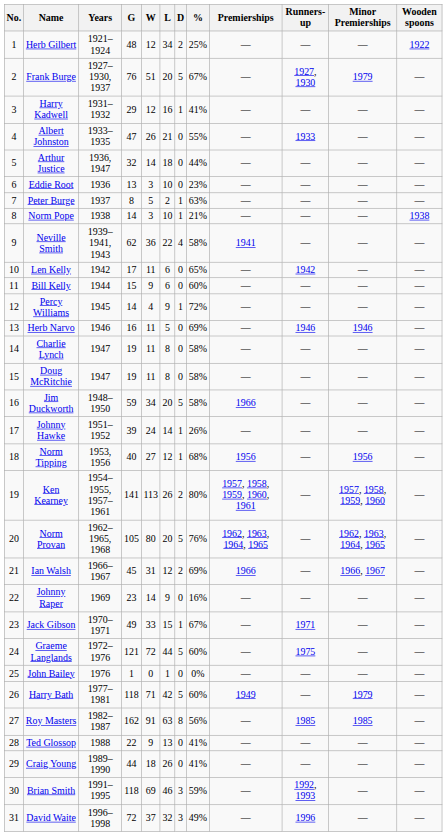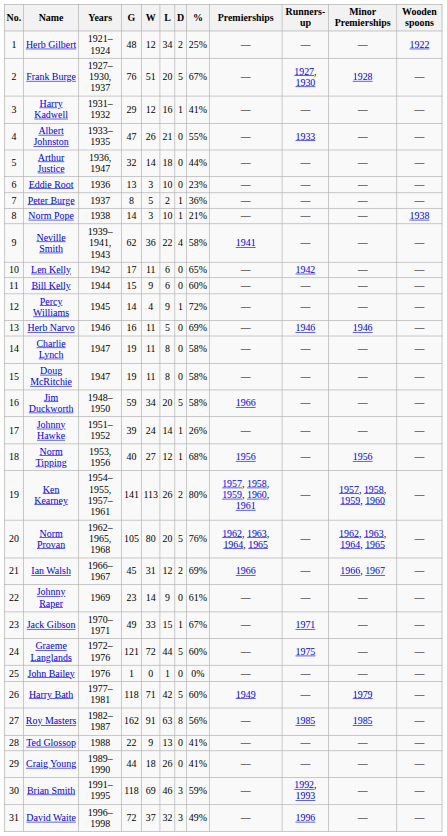 <table class="wikitable sortable" width="80%" style="text-align: center;">
 <tr>
 <th>No.</th>
 <th>Name</th>
 <th>Years</th>
 <th>G</th>
 <th>W</th>
 <th>L</th>
 <th>D</th>
 <th>%</th>
 <th>Premierships</th>
 <th>Runners-up</th>
 <th>Minor Premierships</th>
 <th>Wooden spoons</th>
 </tr>
 <tr>
 <td>1</td>
 <td><a href='#'>Herb Gilbert</a></td>
 <td>1921–1924</td>
 <td>48</td>
 <td>12</td>
 <td>34</td>
 <td>2</td>
 <td>25%</td>
 <td>—</td>
 <td>—</td>
 <td>—</td>
 <td><a href='#'>1922</a></td>
 </tr>
 <tr>
 <td>2</td>
 <td><a href='#'>Frank Burge</a></td>
 <td>1927–1930, 1937</td>
 <td>76</td>
 <td>51</td>
 <td>20</td>
 <td>5</td>
 <td>67%</td>
 <td>—</td>
 <td><a href='#'>1927</a>, <a href='#'>1930</a></td>
-<td><a href='#'>1979</a></td>
+<td><a href='#'>1928</a></td>
 <td>—</td>
 </tr>
 <tr>
 <td>3</td>
 <td><a href='#'>Harry Kadwell</a></td>
 <td>1931–1932</td>
 <td>29</td>
 <td>12</td>
 <td>16</td>
 <td>1</td>
 <td>41%</td>
 <td>—</td>
 <td>—</td>
 <td>—</td>
 <td>—</td>
 </tr>
 <tr>
 <td>4</td>
 <td><a href='#'>Albert Johnston</a></td>
 <td>1933–1935</td>
 <td>47</td>
 <td>26</td>
 <td>21</td>
 <td>0</td>
 <td>55%</td>
 <td>—</td>
 <td><a href='#'>1933</a></td>
 <td>—</td>
 <td>—</td>
 </tr>
 <tr>
 <td>5</td>
 <td><a href='#'>Arthur Justice</a></td>
 <td>1936, 1947</td>
 <td>32</td>
 <td>14</td>
 <td>18</td>
 <td>0</td>
 <td>44%</td>
 <td>—</td>
 <td>—</td>
 <td>—</td>
 <td>—</td>
 </tr>
 <tr>
 <td>6</td>
 <td><a href='#'>Eddie Root</a></td>
 <td>1936</td>
 <td>13</td>
 <td>3</td>
 <td>10</td>
 <td>0</td>
 <td>23%</td>
 <td>—</td>
 <td>—</td>
 <td>—</td>
 <td>—</td>
 </tr>
 <tr>
 <td>7</td>
 <td><a href='#'>Peter Burge</a></td>
 <td>1937</td>
 <td>8</td>
 <td>5</td>
 <td>2</td>
 <td>1</td>
-<td>63%</td>
+<td>36%</td>
 <td>—</td>
 <td>—</td>
 <td>—</td>
 <td>—</td>
 </tr>
 <tr>
 <td>8</td>
 <td><a href='#'>Norm Pope</a></td>
 <td>1938</td>
 <td>14</td>
 <td>3</td>
 <td>10</td>
 <td>1</td>
 <td>21%</td>
 <td>—</td>
 <td>—</td>
 <td>—</td>
 <td><a href='#'>1938</a></td>
 </tr>
 <tr>
 <td>9</td>
 <td><a href='#'>Neville Smith</a></td>
 <td>1939–1941, 1943</td>
 <td>62</td>
 <td>36</td>
 <td>22</td>
 <td>4</td>
 <td>58%</td>
 <td><a href='#'>1941</a></td>
 <td>—</td>
 <td>—</td>
 <td>—</td>
 </tr>
 <tr>
 <td>10</td>
 <td><a href='#'>Len Kelly</a></td>
 <td>1942</td>
 <td>17</td>
 <td>11</td>
 <td>6</td>
 <td>0</td>
 <td>65%</td>
 <td>—</td>
 <td><a href='#'>1942</a></td>
 <td>—</td>
 <td>—</td>
 </tr>
 <tr>
 <td>11</td>
 <td><a href='#'>Bill Kelly</a></td>
 <td>1944</td>
 <td>15</td>
 <td>9</td>
 <td>6</td>
 <td>0</td>
 <td>60%</td>
 <td>—</td>
 <td>—</td>
 <td>—</td>
 <td>—</td>
 </tr>
 <tr>
 <td>12</td>
 <td><a href='#'>Percy Williams</a></td>
 <td>1945</td>
 <td>14</td>
 <td>4</td>
 <td>9</td>
 <td>1</td>
 <td>72%</td>
 <td>—</td>
 <td>—</td>
 <td>—</td>
 <td>—</td>
 </tr>
 <tr>
 <td>13</td>
 <td><a href='#'>Herb Narvo</a></td>
 <td>1946</td>
 <td>16</td>
 <td>11</td>
 <td>5</td>
 <td>0</td>
 <td>69%</td>
 <td>—</td>
 <td><a href='#'>1946</a></td>
 <td><a href='#'>1946</a></td>
 <td>—</td>
 </tr>
 <tr>
 <td>14</td>
 <td><a href='#'>Charlie Lynch</a></td>
 <td>1947</td>
 <td>19</td>
 <td>11</td>
 <td>8</td>
 <td>0</td>
 <td>58%</td>
 <td>—</td>
 <td>—</td>
 <td>—</td>
 <td>—</td>
 </tr>
 <tr>
 <td>15</td>
 <td><a href='#'>Doug McRitchie</a></td>
 <td>1947</td>
 <td>19</td>
 <td>11</td>
 <td>8</td>
 <td>0</td>
 <td>58%</td>
 <td>—</td>
 <td>—</td>
 <td>—</td>
 <td>—</td>
 </tr>
 <tr>
 <td>16</td>
 <td><a href='#'>Jim Duckworth</a></td>
 <td>1948–1950</td>
 <td>59</td>
 <td>34</td>
 <td>20</td>
 <td>5</td>
 <td>58%</td>
 <td><a href='#'>1966</a></td>
 <td>—</td>
 <td>—</td>
 <td>—</td>
 </tr>
 <tr>
 <td>17</td>
 <td><a href='#'>Johnny Hawke</a></td>
 <td>1951–1952</td>
 <td>39</td>
 <td>24</td>
 <td>14</td>
 <td>1</td>
 <td>26%</td>
 <td>—</td>
 <td>—</td>
 <td>—</td>
 <td>—</td>
 </tr>
 <tr>
 <td>18</td>
 <td><a href='#'>Norm Tipping</a></td>
 <td>1953, 1956</td>
 <td>40</td>
 <td>27</td>
 <td>12</td>
 <td>1</td>
 <td>68%</td>
 <td><a href='#'>1956</a></td>
 <td>—</td>
 <td><a href='#'>1956</a></td>
 <td>—</td>
 </tr>
 <tr>
 <td>19</td>
 <td><a href='#'>Ken Kearney</a></td>
 <td>1954–1955, 1957–1961</td>
 <td>141</td>
 <td>113</td>
 <td>26</td>
 <td>2</td>
 <td>80%</td>
 <td><a href='#'>1957</a>, <a href='#'>1958</a>, <a href='#'>1959</a>, <a href='#'>1960</a>, <a href='#'>1961</a></td>
 <td>—</td>
 <td><a href='#'>1957</a>, <a href='#'>1958</a>, <a href='#'>1959</a>, <a href='#'>1960</a></td>
 <td>—</td>
 </tr>
 <tr>
 <td>20</td>
 <td><a href='#'>Norm Provan</a></td>
 <td>1962–1965, 1968</td>
 <td>105</td>
 <td>80</td>
 <td>20</td>
 <td>5</td>
 <td>76%</td>
 <td><a href='#'>1962</a>, <a href='#'>1963</a>, <a href='#'>1964</a>, <a href='#'>1965</a></td>
 <td>—</td>
 <td><a href='#'>1962</a>, <a href='#'>1963</a>, <a href='#'>1964</a>, <a href='#'>1965</a></td>
 <td>—</td>
 </tr>
 <tr>
 <td>21</td>
 <td><a href='#'>Ian Walsh</a></td>
 <td>1966–1967</td>
 <td>45</td>
 <td>31</td>
 <td>12</td>
 <td>2</td>
 <td>69%</td>
 <td><a href='#'>1966</a></td>
 <td>—</td>
 <td><a href='#'>1966</a>, <a href='#'>1967</a></td>
 <td>—</td>
 </tr>
 <tr>
 <td>22</td>
 <td><a href='#'>Johnny Raper</a></td>
 <td>1969</td>
 <td>23</td>
 <td>14</td>
 <td>9</td>
 <td>0</td>
-<td>16%</td>
+<td>61%</td>
 <td>—</td>
 <td>—</td>
 <td>—</td>
 <td>—</td>
 </tr>
 <tr>
 <td>23</td>
 <td><a href='#'>Jack Gibson</a></td>
 <td>1970–1971</td>
 <td>49</td>
 <td>33</td>
 <td>15</td>
 <td>1</td>
 <td>67%</td>
 <td>—</td>
 <td><a href='#'>1971</a></td>
 <td>—</td>
 <td>—</td>
 </tr>
 <tr>
 <td>24</td>
 <td><a href='#'>Graeme Langlands</a></td>
 <td>1972–1976</td>
 <td>121</td>
 <td>72</td>
 <td>44</td>
 <td>5</td>
 <td>60%</td>
 <td>—</td>
 <td><a href='#'>1975</a></td>
 <td>—</td>
 <td>—</td>
 </tr>
 <tr>
 <td>25</td>
 <td><a href='#'>John Bailey</a></td>
 <td>1976</td>
 <td>1</td>
 <td>0</td>
 <td>1</td>
 <td>0</td>
 <td>0%</td>
 <td>—</td>
 <td>—</td>
 <td>—</td>
 <td>—</td>
 </tr>
 <tr>
 <td>26</td>
 <td><a href='#'>Harry Bath</a></td>
 <td>1977–1981</td>
 <td>118</td>
 <td>71</td>
 <td>42</td>
 <td>5</td>
 <td>60%</td>
 <td><a href='#'>1949</a></td>
 <td>—</td>
 <td><a href='#'>1979</a></td>
 <td>—</td>
 </tr>
 <tr>
 <td>27</td>
 <td><a href='#'>Roy Masters</a></td>
 <td>1982–1987</td>
 <td>162</td>
 <td>91</td>
 <td>63</td>
 <td>8</td>
 <td>56%</td>
 <td>—</td>
 <td><a href='#'>1985</a></td>
 <td><a href='#'>1985</a></td>
 <td>—</td>
 </tr>
 <tr>
 <td>28</td>
 <td><a href='#'>Ted Glossop</a></td>
 <td>1988</td>
 <td>22</td>
 <td>9</td>
 <td>13</td>
 <td>0</td>
 <td>41%</td>
 <td>—</td>
 <td>—</td>
 <td>—</td>
 <td>—</td>
 </tr>
 <tr>
 <td>29</td>
 <td><a href='#'>Craig Young</a></td>
 <td>1989–1990</td>
 <td>44</td>
 <td>18</td>
 <td>26</td>
 <td>0</td>
 <td>41%</td>
 <td>—</td>
 <td>—</td>
 <td>—</td>
 <td>—</td>
 </tr>
 <tr>
 <td>30</td>
 <td><a href='#'>Brian Smith</a></td>
 <td>1991–1995</td>
 <td>118</td>
 <td>69</td>
 <td>46</td>
 <td>3</td>
 <td>59%</td>
 <td>—</td>
 <td><a href='#'>1992</a>, <a href='#'>1993</a></td>
 <td>—</td>
 <td>—</td>
 </tr>
 <tr>
 <td>31</td>
 <td><a href='#'>David Waite</a></td>
 <td>1996–1998</td>
 <td>72</td>
 <td>37</td>
 <td>32</td>
 <td>3</td>
 <td>49%</td>
 <td>—</td>
 <td><a href='#'>1996</a></td>
 <td>—</td>
 <td>—</td>
 </tr>
 </table>
